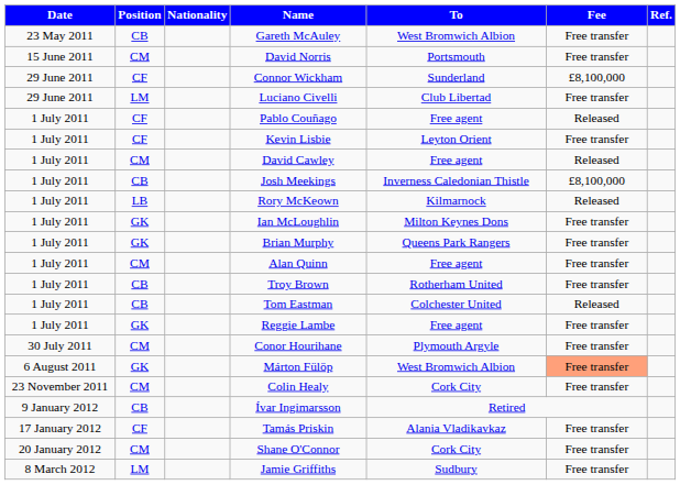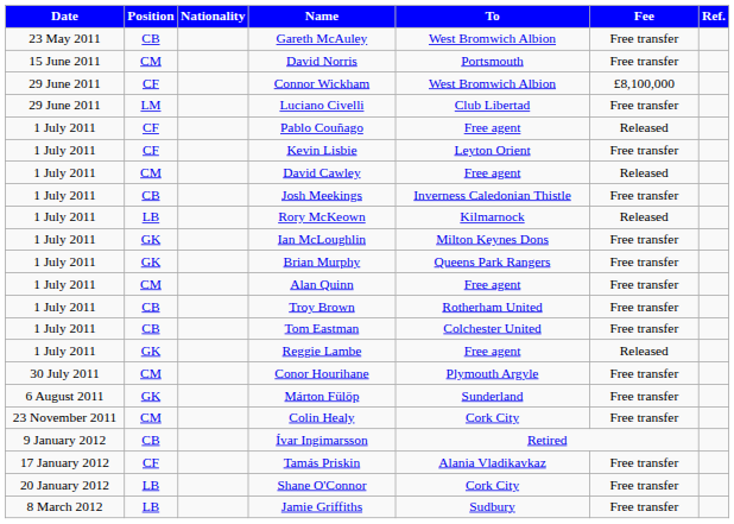 <table class="wikitable"  style="text-align:center; font-size:90%; ">
 <tr>
 <th style="background:blue; color:white; width:120px;">Date</th>
 <th style="background:blue; color:white; width:50px;">Position</th>
 <th style="background:blue; color:white; width:50px;">Nationality</th>
 <th style="background:blue; color:white; width:150px;">Name</th>
 <th style="background:blue; color:white; width:200px;">To</th>
 <th style="background:blue; color:white; width:110px;">Fee</th>
 <th style="background:blue; color:white; width:25px;">Ref.</th>
 </tr>
 <tr>
 <td>23 May 2011</td>
 <td><a href='#'>CB</a></td>
 <td></td>
 <td><a href='#'>Gareth McAuley</a></td>
 <td> <a href='#'>West Bromwich Albion</a></td>
 <td>Free transfer</td>
 <td></td>
 </tr>
 <tr>
 <td>15 June 2011</td>
 <td><a href='#'>CM</a></td>
 <td></td>
 <td><a href='#'>David Norris</a></td>
 <td> <a href='#'>Portsmouth</a></td>
 <td>Free transfer</td>
 <td></td>
 </tr>
 <tr>
 <td>29 June 2011</td>
 <td><a href='#'>CF</a></td>
 <td></td>
 <td><a href='#'>Connor Wickham</a></td>
-<td> <a href='#'>Sunderland</a></td>
+<td> <a href='#'>West Bromwich Albion</a></td>
 <td>£8,100,000</td>
 <td></td>
 </tr>
 <tr>
 <td>29 June 2011</td>
 <td><a href='#'>LM</a></td>
 <td></td>
 <td><a href='#'>Luciano Civelli</a></td>
 <td> <a href='#'>Club Libertad</a></td>
 <td>Free transfer</td>
 <td></td>
 </tr>
 <tr>
 <td>1 July 2011</td>
 <td><a href='#'>CF</a></td>
 <td></td>
 <td><a href='#'>Pablo Couñago</a></td>
 <td><a href='#'>Free agent</a></td>
 <td>Released</td>
 <td></td>
 </tr>
 <tr>
 <td>1 July 2011</td>
 <td><a href='#'>CF</a></td>
 <td></td>
 <td><a href='#'>Kevin Lisbie</a></td>
 <td> <a href='#'>Leyton Orient</a></td>
 <td>Free transfer</td>
 <td></td>
 </tr>
 <tr>
 <td>1 July 2011</td>
 <td><a href='#'>CM</a></td>
 <td></td>
 <td><a href='#'>David Cawley</a></td>
 <td><a href='#'>Free agent</a></td>
 <td>Released</td>
 <td></td>
 </tr>
 <tr>
 <td>1 July 2011</td>
 <td><a href='#'>CB</a></td>
 <td></td>
 <td><a href='#'>Josh Meekings</a></td>
 <td> <a href='#'>Inverness Caledonian Thistle</a></td>
-<td>£8,100,000</td>
+<td>Free transfer</td>
 <td></td>
 </tr>
 <tr>
 <td>1 July 2011</td>
 <td><a href='#'>LB</a></td>
 <td></td>
 <td><a href='#'>Rory McKeown</a></td>
 <td> <a href='#'>Kilmarnock</a></td>
 <td>Released</td>
 <td></td>
 </tr>
 <tr>
 <td>1 July 2011</td>
 <td><a href='#'>GK</a></td>
 <td></td>
 <td><a href='#'>Ian McLoughlin</a></td>
 <td> <a href='#'>Milton Keynes Dons</a></td>
 <td>Free transfer</td>
 <td></td>
 </tr>
 <tr>
 <td>1 July 2011</td>
 <td><a href='#'>GK</a></td>
 <td></td>
 <td><a href='#'>Brian Murphy</a></td>
 <td> <a href='#'>Queens Park Rangers</a></td>
 <td>Free transfer</td>
 <td></td>
 </tr>
 <tr>
 <td>1 July 2011</td>
 <td><a href='#'>CM</a></td>
 <td></td>
 <td><a href='#'>Alan Quinn</a></td>
 <td><a href='#'>Free agent</a></td>
 <td>Free transfer</td>
 <td></td>
 </tr>
 <tr>
 <td>1 July 2011</td>
 <td><a href='#'>CB</a></td>
 <td></td>
 <td><a href='#'>Troy Brown</a></td>
 <td> <a href='#'>Rotherham United</a></td>
 <td>Free transfer</td>
 <td></td>
 </tr>
 <tr>
 <td>1 July 2011</td>
 <td><a href='#'>CB</a></td>
 <td></td>
 <td><a href='#'>Tom Eastman</a></td>
 <td> <a href='#'>Colchester United</a></td>
-<td>Released</td>
+<td>Free transfer</td>
 <td></td>
 </tr>
 <tr>
 <td>1 July 2011</td>
 <td><a href='#'>GK</a></td>
 <td></td>
 <td><a href='#'>Reggie Lambe</a></td>
 <td><a href='#'>Free agent</a></td>
-<td>Free transfer</td>
+<td>Released</td>
 <td></td>
 </tr>
 <tr>
 <td>30 July 2011</td>
 <td><a href='#'>CM</a></td>
 <td></td>
 <td><a href='#'>Conor Hourihane</a></td>
 <td> <a href='#'>Plymouth Argyle</a></td>
 <td>Free transfer</td>
 <td></td>
 </tr>
 <tr>
 <td>6 August 2011</td>
 <td><a href='#'>GK</a></td>
 <td></td>
 <td><a href='#'>Márton Fülöp</a></td>
-<td> <a href='#'>West Bromwich Albion</a></td>
-<td style="background: lightsalmon;">Free transfer</td>
+<td> <a href='#'>Sunderland</a></td>
+<td>Free transfer</td>
 <td></td>
 </tr>
 <tr>
 <td>23 November 2011</td>
 <td><a href='#'>CM</a></td>
 <td></td>
 <td><a href='#'>Colin Healy</a></td>
 <td> <a href='#'>Cork City</a></td>
 <td>Free transfer</td>
 <td></td>
 </tr>
 <tr>
 <td>9 January 2012</td>
 <td><a href='#'>CB</a></td>
 <td></td>
 <td><a href='#'>Ívar Ingimarsson</a></td>
 <td colspan=2><a href='#'>Retired</a></td>
 <td></td>
 </tr>
 <tr>
 <td>17 January 2012</td>
 <td><a href='#'>CF</a></td>
 <td></td>
 <td><a href='#'>Tamás Priskin</a></td>
 <td> <a href='#'>Alania Vladikavkaz</a></td>
 <td>Free transfer</td>
 <td></td>
 </tr>
 <tr>
 <td>20 January 2012</td>
-<td><a href='#'>CM</a></td>
+<td><a href='#'>LB</a></td>
 <td></td>
 <td><a href='#'>Shane O'Connor</a></td>
 <td> <a href='#'>Cork City</a></td>
 <td>Free transfer</td>
 <td></td>
 </tr>
 <tr>
 <td>8 March 2012</td>
-<td><a href='#'>LM</a></td>
+<td><a href='#'>LB</a></td>
 <td></td>
 <td><a href='#'>Jamie Griffiths</a></td>
 <td> <a href='#'>Sudbury</a></td>
 <td>Free transfer</td>
 <td></td>
 </tr>
 </table>
